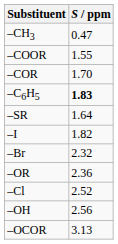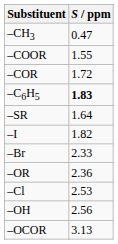 <table class="wikitable">
 <tr class="hintergrundfarbe5">
 <th>Substituent</th>
 <th><em>S</em> / ppm</th>
 </tr>
 <tr>
 <td>–CH<sub>3</sub></td>
 <td>0.47</td>
 </tr>
 <tr>
 <td>–COOR</td>
 <td>1.55</td>
 </tr>
 <tr>
 <td>–COR</td>
-<td>1.70</td>
+<td>1.72</td>
 </tr>
 <tr>
 <td>–C<sub>6</sub>H<sub>5</sub></td>
 <td><strong>1.83</strong></td>
 </tr>
 <tr>
 <td>–SR</td>
 <td>1.64</td>
 </tr>
 <tr>
 <td>–I</td>
 <td>1.82</td>
 </tr>
 <tr>
 <td>–Br</td>
-<td>2.32</td>
+<td>2.33</td>
 </tr>
 <tr>
 <td>–OR</td>
 <td>2.36</td>
 </tr>
 <tr>
 <td>–Cl</td>
-<td>2.52</td>
+<td>2.53</td>
 </tr>
 <tr>
 <td>–OH</td>
 <td>2.56</td>
 </tr>
 <tr>
 <td>–OCOR</td>
 <td>3.13</td>
 </tr>
 </table>
